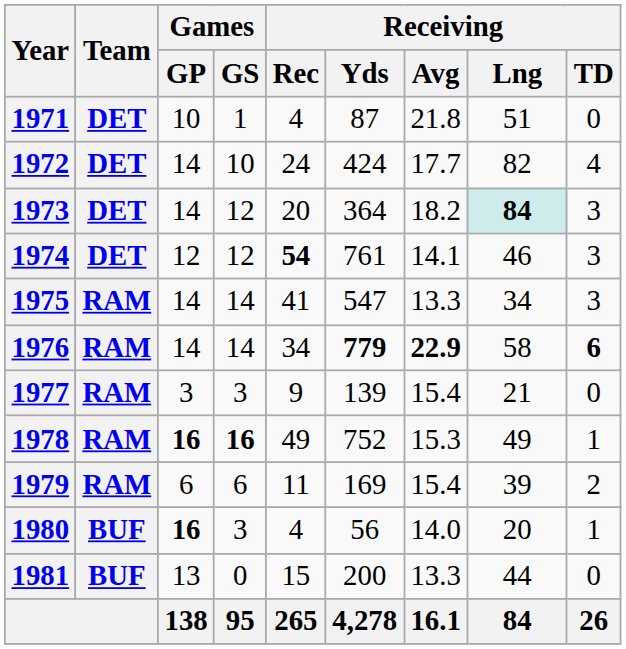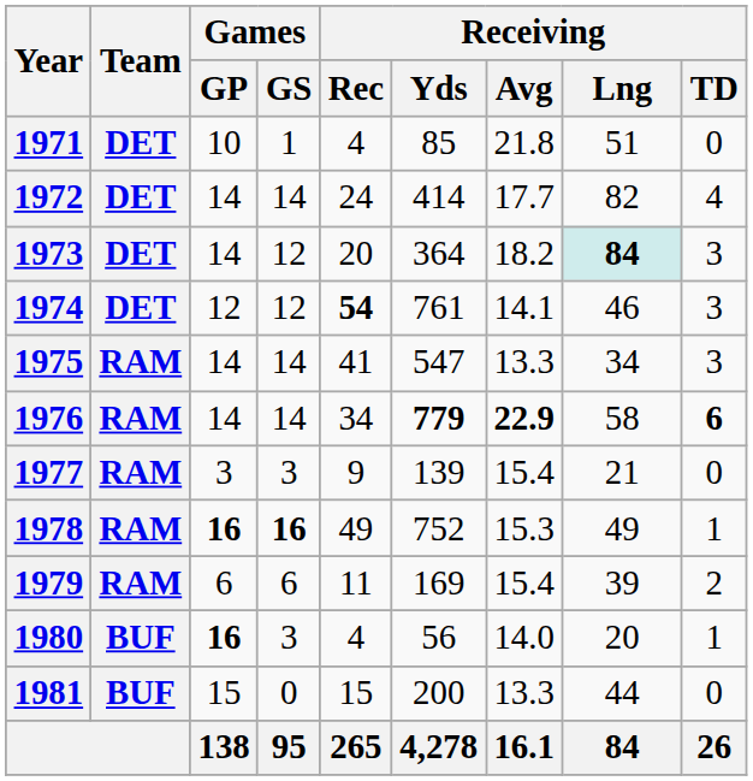 <table class="wikitable" style="text-align:center">
 <tr>
 <th rowspan="2">Year</th>
 <th rowspan="2">Team</th>
 <th colspan="2">Games</th>
 <th colspan="5">Receiving</th>
 </tr>
 <tr>
 <th>GP</th>
 <th>GS</th>
 <th>Rec</th>
 <th>Yds</th>
 <th>Avg</th>
 <th>Lng</th>
 <th>TD</th>
 </tr>
 <tr>
 <th><a href='#'>1971</a></th>
 <th><a href='#'>DET</a></th>
 <td>10</td>
 <td>1</td>
 <td>4</td>
-<td>87</td>
+<td>85</td>
 <td>21.8</td>
 <td>51</td>
 <td>0</td>
 </tr>
 <tr>
 <th><a href='#'>1972</a></th>
 <th><a href='#'>DET</a></th>
 <td>14</td>
-<td>10</td>
+<td>14</td>
 <td>24</td>
-<td>424</td>
+<td>414</td>
 <td>17.7</td>
 <td>82</td>
 <td>4</td>
 </tr>
 <tr>
 <th><a href='#'>1973</a></th>
 <th><a href='#'>DET</a></th>
 <td>14</td>
 <td>12</td>
 <td>20</td>
 <td>364</td>
 <td>18.2</td>
 <td style="background:#cfecec; width:3em;"><strong>84</strong></td>
 <td>3</td>
 </tr>
 <tr>
 <th><a href='#'>1974</a></th>
 <th><a href='#'>DET</a></th>
 <td>12</td>
 <td>12</td>
 <td><strong>54</strong></td>
 <td>761</td>
 <td>14.1</td>
 <td>46</td>
 <td>3</td>
 </tr>
 <tr>
 <th><a href='#'>1975</a></th>
 <th><a href='#'>RAM</a></th>
 <td>14</td>
 <td>14</td>
 <td>41</td>
 <td>547</td>
 <td>13.3</td>
 <td>34</td>
 <td>3</td>
 </tr>
 <tr>
 <th><a href='#'>1976</a></th>
 <th><a href='#'>RAM</a></th>
 <td>14</td>
 <td>14</td>
 <td>34</td>
 <td><strong>779</strong></td>
 <td><strong>22.9</strong></td>
 <td>58</td>
 <td><strong>6</strong></td>
 </tr>
 <tr>
 <th><a href='#'>1977</a></th>
 <th><a href='#'>RAM</a></th>
 <td>3</td>
 <td>3</td>
 <td>9</td>
 <td>139</td>
 <td>15.4</td>
 <td>21</td>
 <td>0</td>
 </tr>
 <tr>
 <th><a href='#'>1978</a></th>
 <th><a href='#'>RAM</a></th>
 <td><strong>16</strong></td>
 <td><strong>16</strong></td>
 <td>49</td>
 <td>752</td>
 <td>15.3</td>
 <td>49</td>
 <td>1</td>
 </tr>
 <tr>
 <th><a href='#'>1979</a></th>
 <th><a href='#'>RAM</a></th>
 <td>6</td>
 <td>6</td>
 <td>11</td>
 <td>169</td>
 <td>15.4</td>
 <td>39</td>
 <td>2</td>
 </tr>
 <tr>
 <th><a href='#'>1980</a></th>
 <th><a href='#'>BUF</a></th>
 <td><strong>16</strong></td>
 <td>3</td>
 <td>4</td>
 <td>56</td>
 <td>14.0</td>
 <td>20</td>
 <td>1</td>
 </tr>
 <tr>
 <th><a href='#'>1981</a></th>
 <th><a href='#'>BUF</a></th>
-<td>13</td>
+<td>15</td>
 <td>0</td>
 <td>15</td>
 <td>200</td>
 <td>13.3</td>
 <td>44</td>
 <td>0</td>
 </tr>
 <tr>
 <th colspan="2"></th>
 <th>138</th>
 <th>95</th>
 <th>265</th>
 <th>4,278</th>
 <th>16.1</th>
 <th>84</th>
 <th>26</th>
 </tr>
 </table>
